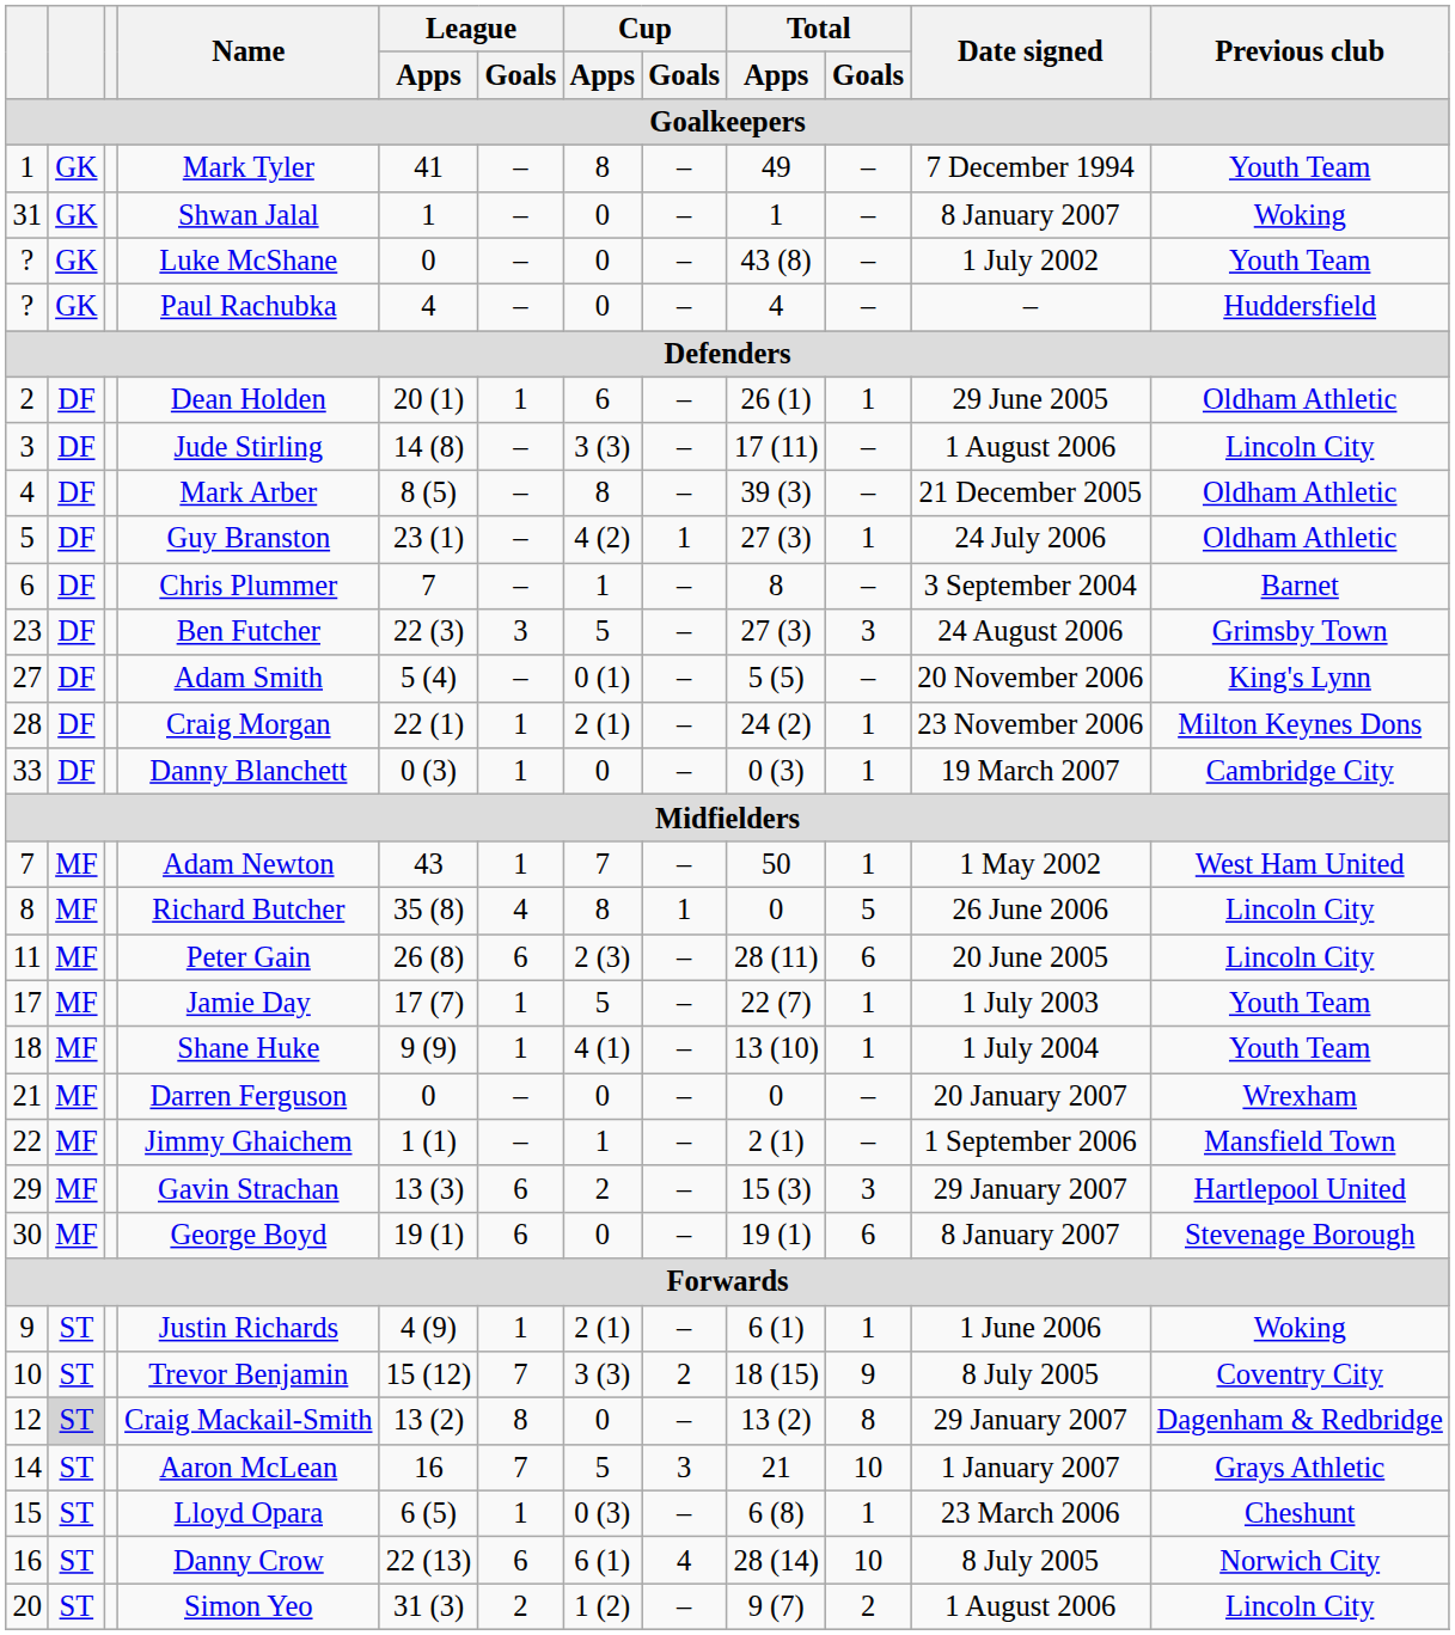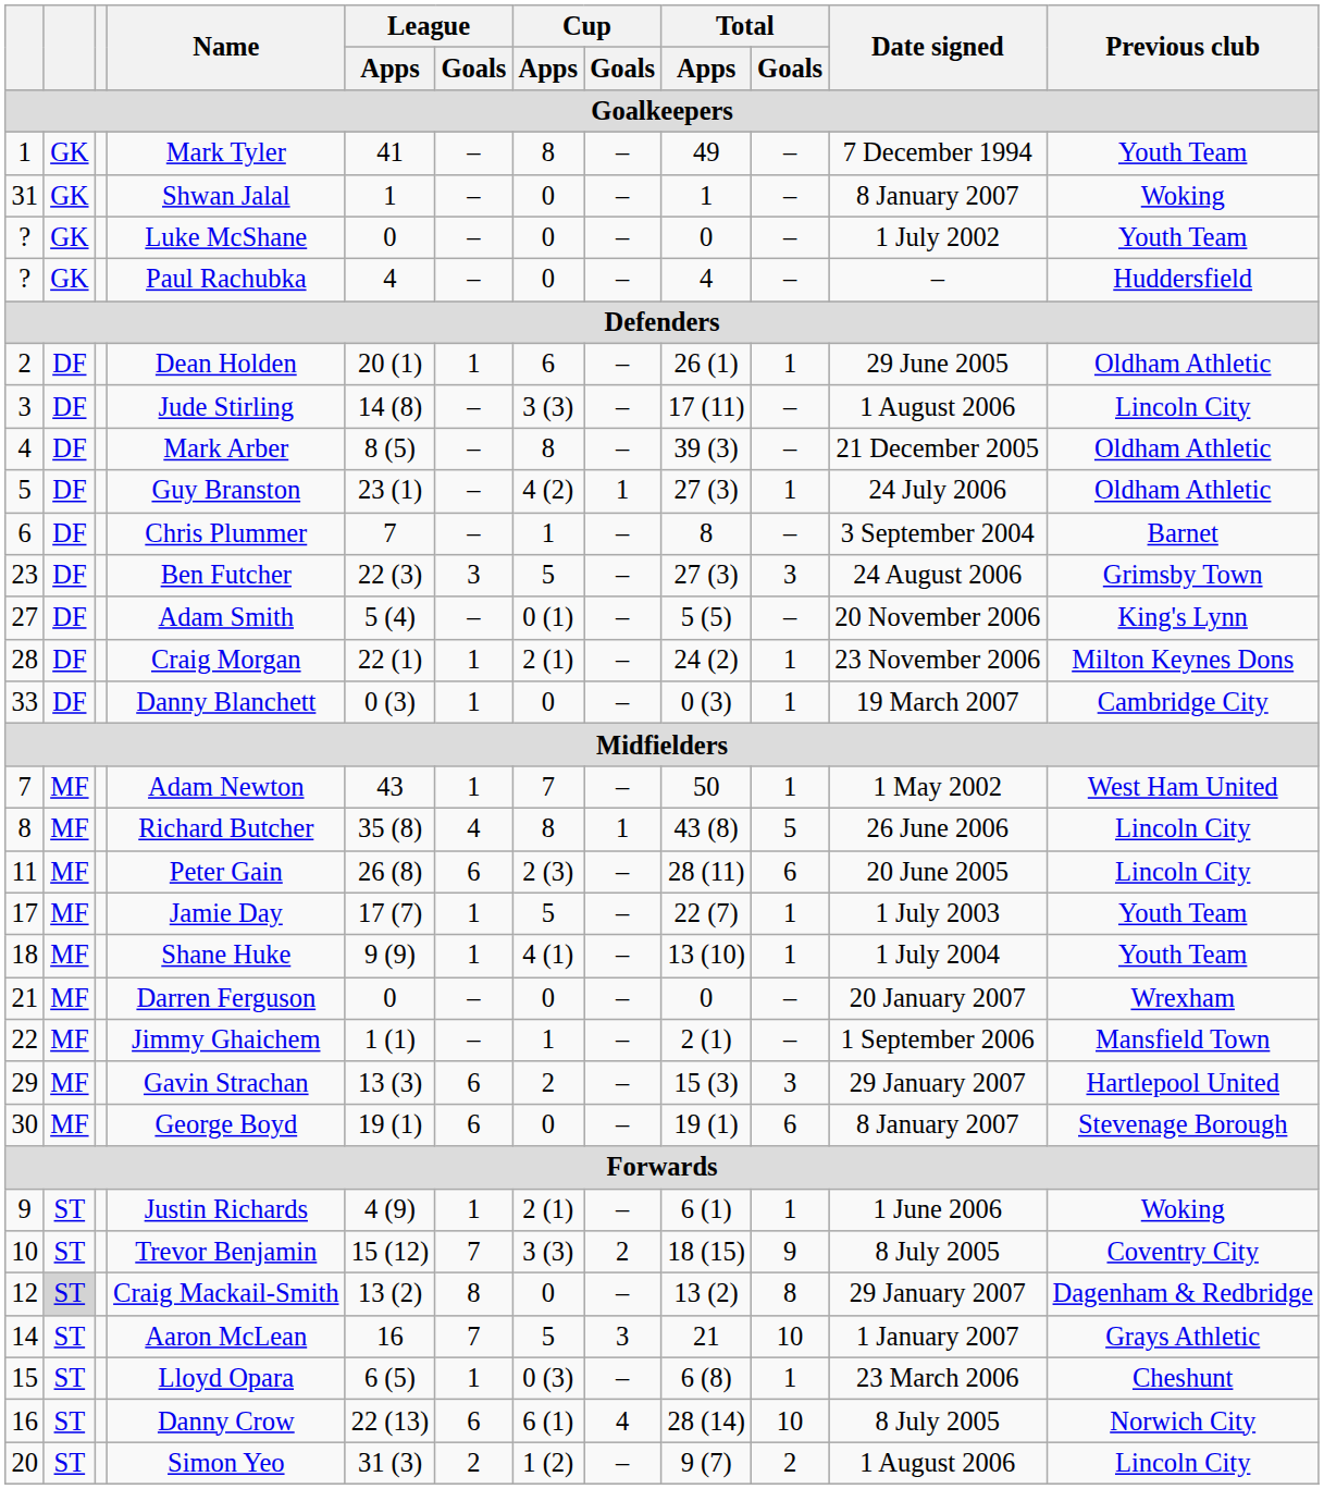 <table class="wikitable" style="text-align:center">
 <tr>
 <th rowspan=2></th>
 <th rowspan="2"></th>
 <th rowspan=2></th>
 <th rowspan=2>Name</th>
 <th colspan=2>League</th>
 <th colspan=2>Cup</th>
 <th colspan=2>Total</th>
 <th rowspan=2>Date signed</th>
 <th rowspan=2>Previous club</th>
 </tr>
 <tr>
 <th scope=col>Apps</th>
 <th scope=col>Goals</th>
 <th scope=col>Apps</th>
 <th scope=col>Goals</th>
 <th scope=col>Apps</th>
 <th scope=col>Goals</th>
 </tr>
 <tr>
 <th colspan="12" style="background:#dcdcdc; text-align:center;">Goalkeepers</th>
 </tr>
 <tr>
 <td>1</td>
 <td><a href='#'>GK</a></td>
 <td></td>
 <td><a href='#'>Mark Tyler</a></td>
 <td>41</td>
 <td>–</td>
 <td>8</td>
 <td>–</td>
 <td>49</td>
 <td>–</td>
 <td>7 December 1994</td>
 <td><a href='#'>Youth Team</a></td>
 </tr>
 <tr>
 <td>31</td>
 <td><a href='#'>GK</a></td>
 <td></td>
 <td><a href='#'>Shwan Jalal</a></td>
 <td>1</td>
 <td>–</td>
 <td>0</td>
 <td>–</td>
 <td>1</td>
 <td>–</td>
 <td>8 January 2007</td>
 <td><a href='#'>Woking</a></td>
 </tr>
 <tr>
 <td>?</td>
 <td><a href='#'>GK</a></td>
 <td></td>
 <td><a href='#'>Luke McShane</a></td>
 <td>0</td>
 <td>–</td>
 <td>0</td>
 <td>–</td>
-<td>43 (8)</td>
+<td>0</td>
 <td>–</td>
 <td>1 July 2002</td>
 <td><a href='#'>Youth Team</a></td>
 </tr>
 <tr>
 <td>?</td>
 <td><a href='#'>GK</a></td>
 <td></td>
 <td><a href='#'>Paul Rachubka</a></td>
 <td>4</td>
 <td>–</td>
 <td>0</td>
 <td>–</td>
 <td>4</td>
 <td>–</td>
 <td>–</td>
 <td><a href='#'>Huddersfield</a></td>
 </tr>
 <tr>
 <th colspan="12" style="background:#dcdcdc; text-align:center;">Defenders</th>
 </tr>
 <tr>
 <td>2</td>
 <td><a href='#'>DF</a></td>
 <td></td>
 <td><a href='#'>Dean Holden</a></td>
 <td>20 (1)</td>
 <td>1</td>
 <td>6</td>
 <td>–</td>
 <td>26 (1)</td>
 <td>1</td>
 <td>29 June 2005</td>
 <td><a href='#'>Oldham Athletic</a></td>
 </tr>
 <tr>
 <td>3</td>
 <td><a href='#'>DF</a></td>
 <td></td>
 <td><a href='#'>Jude Stirling</a></td>
 <td>14 (8)</td>
 <td>–</td>
 <td>3 (3)</td>
 <td>–</td>
 <td>17 (11)</td>
 <td>–</td>
 <td>1 August 2006</td>
 <td><a href='#'>Lincoln City</a></td>
 </tr>
 <tr>
 <td>4</td>
 <td><a href='#'>DF</a></td>
 <td></td>
 <td><a href='#'>Mark Arber</a></td>
 <td>8 (5)</td>
 <td>–</td>
 <td>8</td>
 <td>–</td>
 <td>39 (3)</td>
 <td>–</td>
 <td>21 December 2005</td>
 <td><a href='#'>Oldham Athletic</a></td>
 </tr>
 <tr>
 <td>5</td>
 <td><a href='#'>DF</a></td>
 <td></td>
 <td><a href='#'>Guy Branston</a></td>
 <td>23 (1)</td>
 <td>–</td>
 <td>4 (2)</td>
 <td>1</td>
 <td>27 (3)</td>
 <td>1</td>
 <td>24 July 2006</td>
 <td><a href='#'>Oldham Athletic</a></td>
 </tr>
 <tr>
 <td>6</td>
 <td><a href='#'>DF</a></td>
 <td></td>
 <td><a href='#'>Chris Plummer</a></td>
 <td>7</td>
 <td>–</td>
 <td>1</td>
 <td>–</td>
 <td>8</td>
 <td>–</td>
 <td>3 September 2004</td>
 <td><a href='#'>Barnet</a></td>
 </tr>
 <tr>
 <td>23</td>
 <td><a href='#'>DF</a></td>
 <td></td>
 <td><a href='#'>Ben Futcher</a></td>
 <td>22 (3)</td>
 <td>3</td>
 <td>5</td>
 <td>–</td>
 <td>27 (3)</td>
 <td>3</td>
 <td>24 August 2006</td>
 <td><a href='#'>Grimsby Town</a></td>
 </tr>
 <tr>
 <td>27</td>
 <td><a href='#'>DF</a></td>
 <td></td>
 <td><a href='#'>Adam Smith</a></td>
 <td>5 (4)</td>
 <td>–</td>
 <td>0 (1)</td>
 <td>–</td>
 <td>5 (5)</td>
 <td>–</td>
 <td>20 November 2006</td>
 <td><a href='#'>King's Lynn</a></td>
 </tr>
 <tr>
 <td>28</td>
 <td><a href='#'>DF</a></td>
 <td></td>
 <td><a href='#'>Craig Morgan</a></td>
 <td>22 (1)</td>
 <td>1</td>
 <td>2 (1)</td>
 <td>–</td>
 <td>24 (2)</td>
 <td>1</td>
 <td>23 November 2006</td>
 <td><a href='#'>Milton Keynes Dons</a></td>
 </tr>
 <tr>
 <td>33</td>
 <td><a href='#'>DF</a></td>
 <td></td>
 <td><a href='#'>Danny Blanchett</a></td>
 <td>0 (3)</td>
 <td>1</td>
 <td>0</td>
 <td>–</td>
 <td>0 (3)</td>
 <td>1</td>
 <td>19 March 2007</td>
 <td><a href='#'>Cambridge City</a></td>
 </tr>
 <tr>
 <th colspan="12" style="background:#dcdcdc; text-align:center;">Midfielders</th>
 </tr>
 <tr>
 <td>7</td>
 <td><a href='#'>MF</a></td>
 <td></td>
 <td><a href='#'>Adam Newton</a></td>
 <td>43</td>
 <td>1</td>
 <td>7</td>
 <td>–</td>
 <td>50</td>
 <td>1</td>
 <td>1 May 2002</td>
 <td><a href='#'>West Ham United</a></td>
 </tr>
 <tr>
 <td>8</td>
 <td><a href='#'>MF</a></td>
 <td></td>
 <td><a href='#'>Richard Butcher</a></td>
 <td>35 (8)</td>
 <td>4</td>
 <td>8</td>
 <td>1</td>
-<td>0</td>
+<td>43 (8)</td>
 <td>5</td>
 <td>26 June 2006</td>
 <td><a href='#'>Lincoln City</a></td>
 </tr>
 <tr>
 <td>11</td>
 <td><a href='#'>MF</a></td>
 <td></td>
 <td><a href='#'>Peter Gain</a></td>
 <td>26 (8)</td>
 <td>6</td>
 <td>2 (3)</td>
 <td>–</td>
 <td>28 (11)</td>
 <td>6</td>
 <td>20 June 2005</td>
 <td><a href='#'>Lincoln City</a></td>
 </tr>
 <tr>
 <td>17</td>
 <td><a href='#'>MF</a></td>
 <td></td>
 <td><a href='#'>Jamie Day</a></td>
 <td>17 (7)</td>
 <td>1</td>
 <td>5</td>
 <td>–</td>
 <td>22 (7)</td>
 <td>1</td>
 <td>1 July 2003</td>
 <td><a href='#'>Youth Team</a></td>
 </tr>
 <tr>
 <td>18</td>
 <td><a href='#'>MF</a></td>
 <td></td>
 <td><a href='#'>Shane Huke</a></td>
 <td>9 (9)</td>
 <td>1</td>
 <td>4 (1)</td>
 <td>–</td>
 <td>13 (10)</td>
 <td>1</td>
 <td>1 July 2004</td>
 <td><a href='#'>Youth Team</a></td>
 </tr>
 <tr>
 <td>21</td>
 <td><a href='#'>MF</a></td>
 <td></td>
 <td><a href='#'>Darren Ferguson</a></td>
 <td>0</td>
 <td>–</td>
 <td>0</td>
 <td>–</td>
 <td>0</td>
 <td>–</td>
 <td>20 January 2007</td>
 <td><a href='#'>Wrexham</a></td>
 </tr>
 <tr>
 <td>22</td>
 <td><a href='#'>MF</a></td>
 <td></td>
 <td><a href='#'>Jimmy Ghaichem</a></td>
 <td>1 (1)</td>
 <td>–</td>
 <td>1</td>
 <td>–</td>
 <td>2 (1)</td>
 <td>–</td>
 <td>1 September 2006</td>
 <td><a href='#'>Mansfield Town</a></td>
 </tr>
 <tr>
 <td>29</td>
 <td><a href='#'>MF</a></td>
 <td></td>
 <td><a href='#'>Gavin Strachan</a></td>
 <td>13 (3)</td>
 <td>6</td>
 <td>2</td>
 <td>–</td>
 <td>15 (3)</td>
 <td>3</td>
 <td>29 January 2007</td>
 <td><a href='#'>Hartlepool United</a></td>
 </tr>
 <tr>
 <td>30</td>
 <td><a href='#'>MF</a></td>
 <td></td>
 <td><a href='#'>George Boyd</a></td>
 <td>19 (1)</td>
 <td>6</td>
 <td>0</td>
 <td>–</td>
 <td>19 (1)</td>
 <td>6</td>
 <td>8 January 2007</td>
 <td><a href='#'>Stevenage Borough</a></td>
 </tr>
 <tr>
 <th colspan="12" style="background:#dcdcdc; text-align:center;">Forwards</th>
 </tr>
 <tr>
 <td>9</td>
 <td><a href='#'>ST</a></td>
 <td></td>
 <td><a href='#'>Justin Richards</a></td>
 <td>4 (9)</td>
 <td>1</td>
 <td>2 (1)</td>
 <td>–</td>
 <td>6 (1)</td>
 <td>1</td>
 <td>1 June 2006</td>
 <td><a href='#'>Woking</a></td>
 </tr>
 <tr>
 <td>10</td>
 <td><a href='#'>ST</a></td>
 <td></td>
 <td><a href='#'>Trevor Benjamin</a></td>
 <td>15 (12)</td>
 <td>7</td>
 <td>3 (3)</td>
 <td>2</td>
 <td>18 (15)</td>
 <td>9</td>
 <td>8 July 2005</td>
 <td><a href='#'>Coventry City</a></td>
 </tr>
 <tr>
 <td>12</td>
 <td style="background: lightgrey;"><a href='#'>ST</a></td>
 <td></td>
 <td><a href='#'>Craig Mackail-Smith</a></td>
 <td>13 (2)</td>
 <td>8</td>
 <td>0</td>
 <td>–</td>
 <td>13 (2)</td>
 <td>8</td>
 <td>29 January 2007</td>
 <td><a href='#'>Dagenham & Redbridge</a></td>
 </tr>
 <tr>
 <td>14</td>
 <td><a href='#'>ST</a></td>
 <td></td>
 <td><a href='#'>Aaron McLean</a></td>
 <td>16</td>
 <td>7</td>
 <td>5</td>
 <td>3</td>
 <td>21</td>
 <td>10</td>
 <td>1 January 2007</td>
 <td><a href='#'>Grays Athletic</a></td>
 </tr>
 <tr>
 <td>15</td>
 <td><a href='#'>ST</a></td>
 <td></td>
 <td><a href='#'>Lloyd Opara</a></td>
 <td>6 (5)</td>
 <td>1</td>
 <td>0 (3)</td>
 <td>–</td>
 <td>6 (8)</td>
 <td>1</td>
 <td>23 March 2006</td>
 <td><a href='#'>Cheshunt</a></td>
 </tr>
 <tr>
 <td>16</td>
 <td><a href='#'>ST</a></td>
 <td></td>
 <td><a href='#'>Danny Crow</a></td>
 <td>22 (13)</td>
 <td>6</td>
 <td>6 (1)</td>
 <td>4</td>
 <td>28 (14)</td>
 <td>10</td>
 <td>8 July 2005</td>
 <td><a href='#'>Norwich City</a></td>
 </tr>
 <tr>
 <td>20</td>
 <td><a href='#'>ST</a></td>
 <td></td>
 <td><a href='#'>Simon Yeo</a></td>
 <td>31 (3)</td>
 <td>2</td>
 <td>1 (2)</td>
 <td>–</td>
 <td>9 (7)</td>
 <td>2</td>
 <td>1 August 2006</td>
 <td><a href='#'>Lincoln City</a></td>
 </tr>
 <tr>
 </tr>
 </table>
